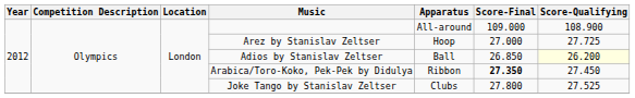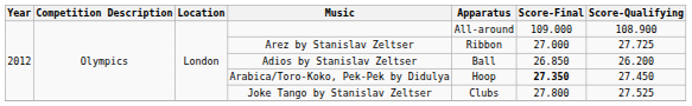 <table class="wikitable" style="text-align:center">
 <tr>
 <th>Year</th>
 <th>Competition Description</th>
 <th>Location</th>
 <th>Music </th>
 <th>Apparatus</th>
 <th>Score-Final</th>
 <th>Score-Qualifying</th>
 </tr>
 <tr>
 <td rowspan="5">2012</td>
 <td rowspan="5">Olympics</td>
 <td rowspan="5">London</td>
 <td></td>
 <td>All-around</td>
 <td>109.000</td>
 <td>108.900</td>
 </tr>
 <tr>
 <td>Arez by Stanislav Zeltser</td>
-<td>Hoop</td>
+<td>Ribbon</td>
 <td>27.000</td>
 <td>27.725</td>
 </tr>
 <tr>
 <td>Adios by Stanislav Zeltser</td>
 <td>Ball</td>
 <td>26.850</td>
-<td style="background: lightyellow;">26.200</td>
+<td>26.200</td>
 </tr>
 <tr>
 <td>Arabica/Toro-Koko, Pek-Pek by Didulya</td>
-<td>Ribbon</td>
+<td>Hoop</td>
 <td><strong>27.350</strong></td>
 <td>27.450</td>
 </tr>
 <tr>
 <td>Joke Tango by Stanislav Zeltser</td>
 <td>Clubs</td>
 <td>27.800</td>
 <td>27.525</td>
 </tr>
 <tr>
 </tr>
 </table>
